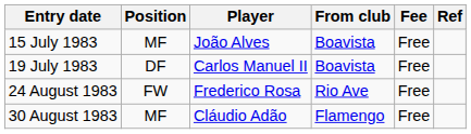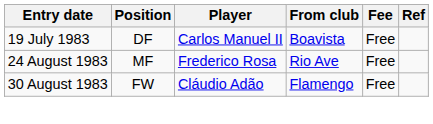 <table class="wikitable">
 <tr>
 <th>Entry date</th>
 <th>Position</th>
 <th>Player</th>
 <th>From club</th>
 <th>Fee</th>
 <th>Ref</th>
-</tr>
-<tr>
-<td>15 July 1983</td>
-<td style="text-align:center;">MF</td>
-<td style="text-align:left;"><a href='#'>João Alves</a></td>
-<td style="text-align:left;"><a href='#'>Boavista</a></td>
-<td>Free</td>
-<td></td>
 </tr>
 <tr>
 <td>19 July 1983</td>
 <td style="text-align:center;">DF</td>
 <td style="text-align:left;"><a href='#'>Carlos Manuel II</a></td>
 <td style="text-align:left;"><a href='#'>Boavista</a></td>
 <td>Free</td>
 <td></td>
 </tr>
 <tr>
 <td>24 August 1983</td>
-<td style="text-align:center;">FW</td>
+<td style="text-align:center;">MF</td>
 <td style="text-align:left;"><a href='#'>Frederico Rosa</a></td>
 <td style="text-align:left;"><a href='#'>Rio Ave</a></td>
 <td>Free</td>
 <td></td>
 </tr>
 <tr>
 <td>30 August 1983</td>
-<td style="text-align:center;">MF</td>
+<td style="text-align:center;">FW</td>
 <td style="text-align:left;"><a href='#'>Cláudio Adão</a></td>
 <td style="text-align:left;"><a href='#'>Flamengo</a></td>
 <td>Free</td>
 <td></td>
 </tr>
 </table>
